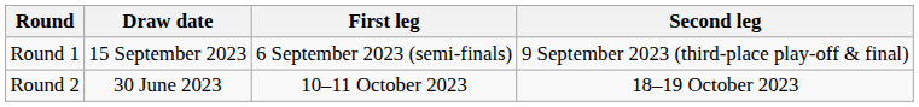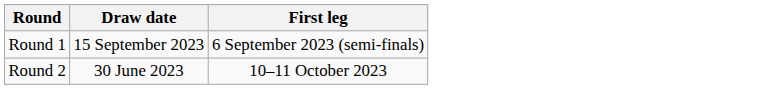 <table class="wikitable" style="text-align:center">
 <tr>
 <th>Round</th>
 <th>Draw date</th>
 <th>First leg</th>
-<th>Second leg</th>
 </tr>
 <tr>
 <td>Round 1</td>
 <td>15 September 2023</td>
 <td>6 September 2023 (semi-finals)</td>
-<td>9 September 2023 (third-place play-off & final)</td>
 </tr>
 <tr>
 <td>Round 2</td>
 <td>30 June 2023</td>
 <td>10–11 October 2023</td>
-<td>18–19 October 2023</td>
 </tr>
 </table>
